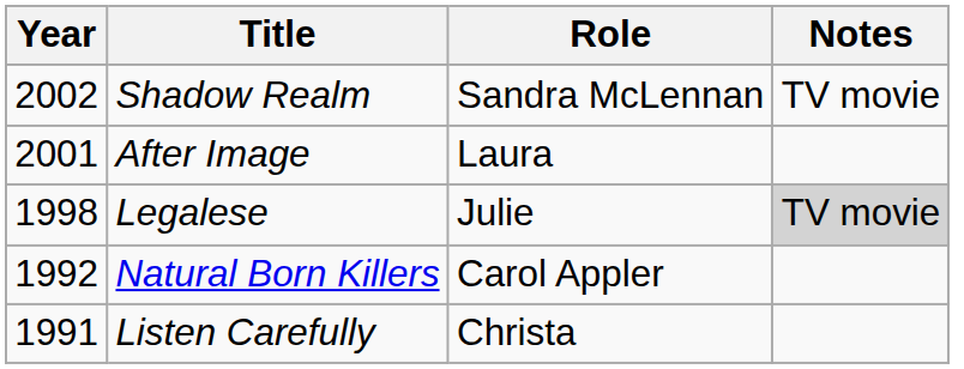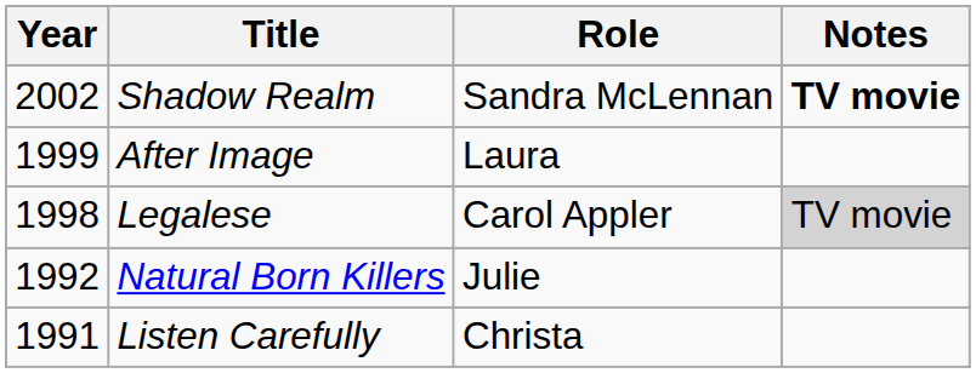 <table class="wikitable sortable">
 <tr>
 <th>Year</th>
 <th>Title</th>
 <th>Role</th>
 <th class="unsortable">Notes</th>
 </tr>
 <tr>
 <td>2002</td>
 <td><em>Shadow Realm</em></td>
 <td>Sandra McLennan</td>
-<td>TV movie</td>
+<td><strong>TV movie</strong></td>
 </tr>
 <tr>
-<td>2001</td>
+<td>1999</td>
 <td><em>After Image</em></td>
 <td>Laura</td>
 <td></td>
 </tr>
 <tr>
 <td>1998</td>
 <td><em>Legalese</em></td>
-<td>Julie</td>
+<td>Carol Appler</td>
 <td style="background: lightgrey;">TV movie</td>
 </tr>
 <tr>
 <td>1992</td>
 <td><em><a href='#'>Natural Born Killers</a></em></td>
-<td>Carol Appler</td>
+<td>Julie</td>
 <td></td>
 </tr>
 <tr>
 <td>1991</td>
 <td><em>Listen Carefully</em></td>
 <td>Christa</td>
 <td></td>
 </tr>
 </table>
